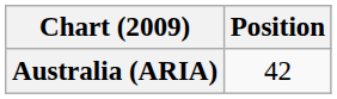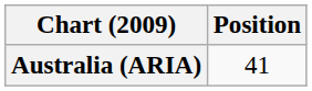 <table class="wikitable plainrowheaders" style="text-align:center">
 <tr>
 <th>Chart (2009)</th>
 <th>Position</th>
 </tr>
 <tr>
 <th scope="row">Australia (ARIA)</th>
-<td>42</td>
+<td>41</td>
 </tr>
 </table>
